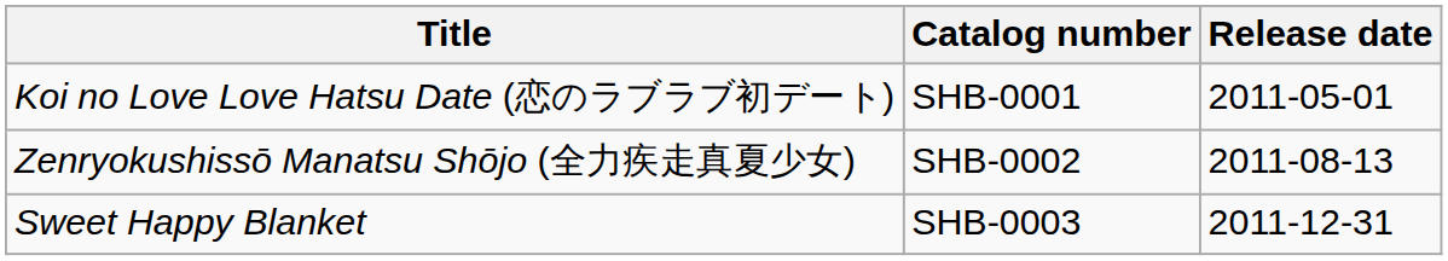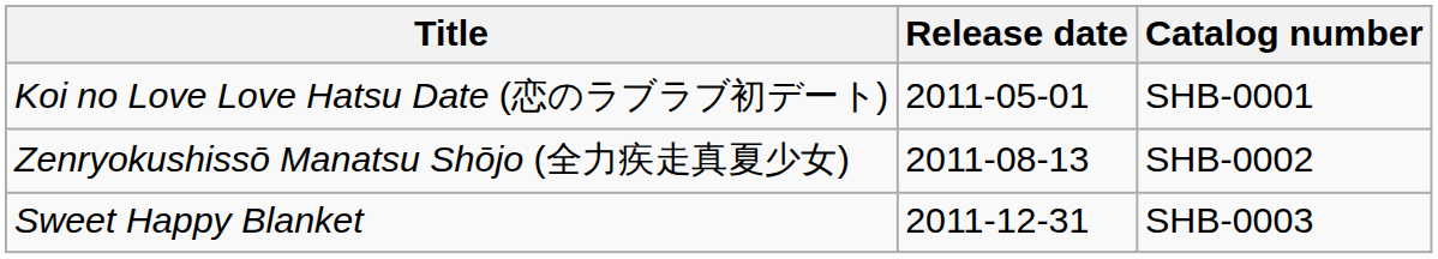 <table class="wikitable">
 <tr>
 <th>Title</th>
+<th>Release date</th>
 <th>Catalog number</th>
-<th>Release date</th>
 </tr>
 <tr>
 <td><em>Koi no Love Love Hatsu Date</em> (恋のラブラブ初デート)</td>
+<td>2011-05-01</td>
 <td>SHB-0001</td>
-<td>2011-05-01</td>
 </tr>
 <tr>
 <td><em>Zenryokushissō Manatsu Shōjo</em> (全力疾走真夏少女)</td>
+<td>2011-08-13</td>
 <td>SHB-0002</td>
-<td>2011-08-13</td>
 </tr>
 <tr>
 <td><em>Sweet Happy Blanket</em></td>
+<td>2011-12-31</td>
 <td>SHB-0003</td>
-<td>2011-12-31</td>
 </tr>
 </table>
